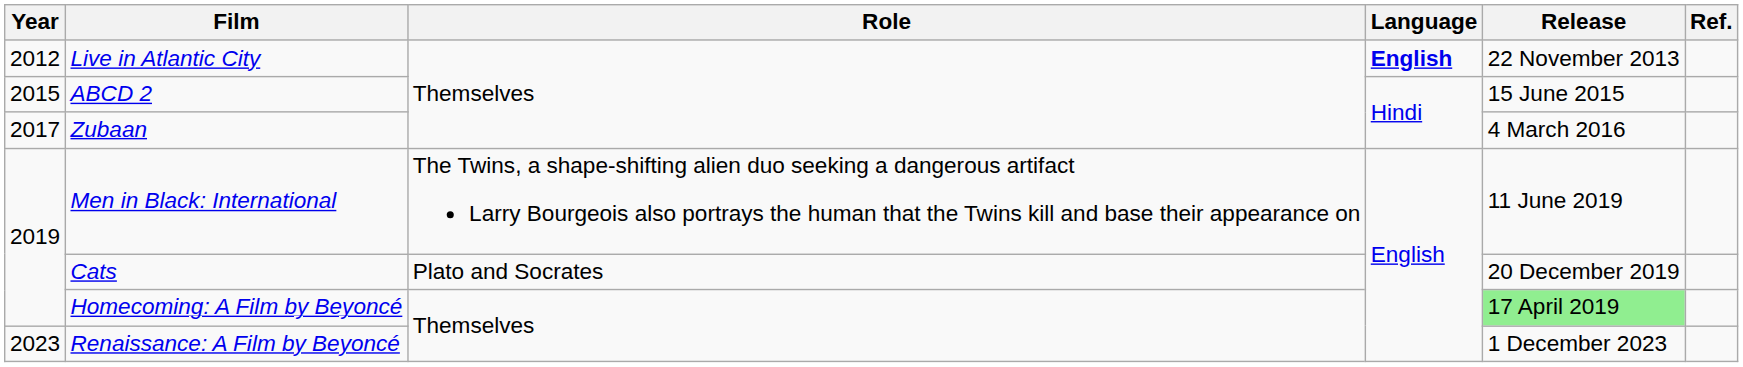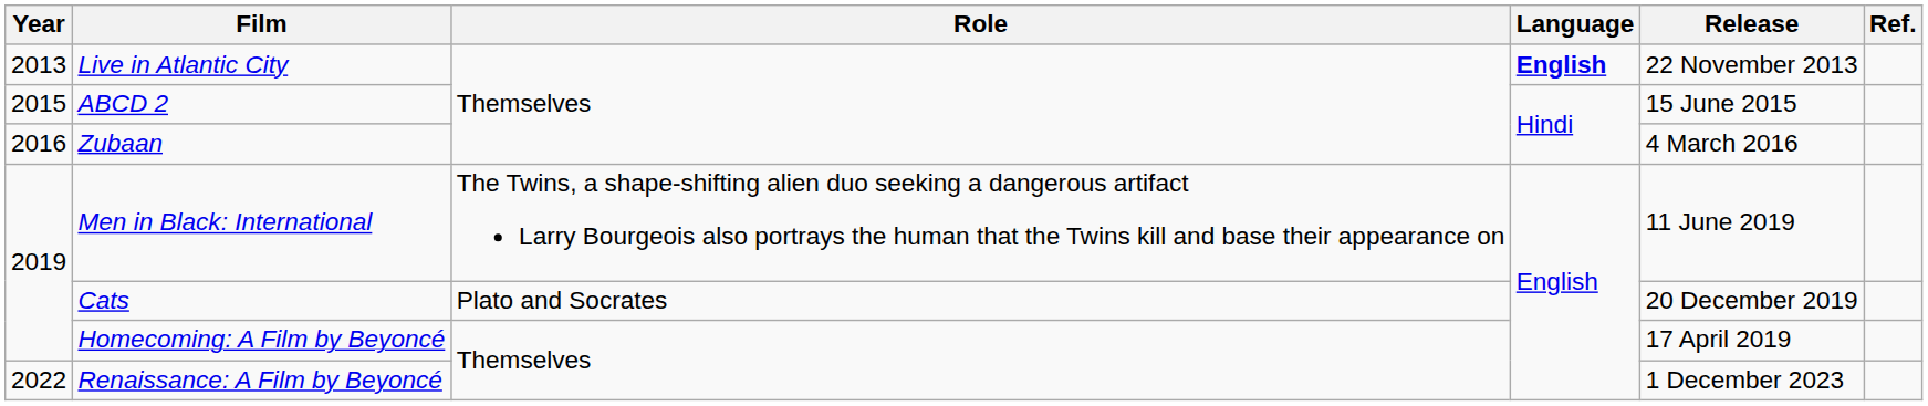 <table class="wikitable sortable">
 <tr>
 <th>Year</th>
 <th>Film</th>
 <th>Role</th>
 <th>Language</th>
 <th>Release</th>
 <th class="unsortable">Ref.</th>
 </tr>
 <tr>
-<td>2012</td>
+<td>2013</td>
 <td><em><a href='#'>Live in Atlantic City</a></em></td>
 <td rowspan="3">Themselves</td>
 <td><strong><a href='#'>English</a></strong></td>
 <td>22 November 2013</td>
 <td></td>
 </tr>
 <tr>
 <td>2015</td>
 <td><em><a href='#'>ABCD 2</a></em></td>
 <td rowspan="2"><a href='#'>Hindi</a></td>
 <td>15 June 2015</td>
 <td></td>
 </tr>
 <tr>
-<td>2017</td>
+<td>2016</td>
 <td><em><a href='#'>Zubaan</a></em></td>
 <td>4 March 2016</td>
 <td></td>
 </tr>
 <tr>
 <td rowspan=3>2019</td>
 <td><em><a href='#'>Men in Black: International</a></em></td>
 <td>The Twins, a shape-shifting alien duo seeking a dangerous artifact<br><ul><li>Larry Bourgeois also portrays the human that the Twins kill and base their appearance on</li></ul></td>
 <td rowspan="4"><a href='#'>English</a></td>
 <td>11 June 2019</td>
 <td></td>
 </tr>
 <tr>
 <td><em><a href='#'>Cats</a></em></td>
 <td>Plato and Socrates</td>
 <td>20 December 2019</td>
 <td></td>
 </tr>
 <tr>
 <td><em><a href='#'>Homecoming: A Film by Beyoncé</a></em></td>
 <td rowspan="2">Themselves</td>
-<td style="background: lightgreen;">17 April 2019</td>
+<td>17 April 2019</td>
 <td></td>
 </tr>
 <tr>
-<td>2023</td>
+<td>2022</td>
 <td><em><a href='#'>Renaissance: A Film by Beyoncé</a></em></td>
 <td>1 December 2023</td>
 <td></td>
 </tr>
 </table>
